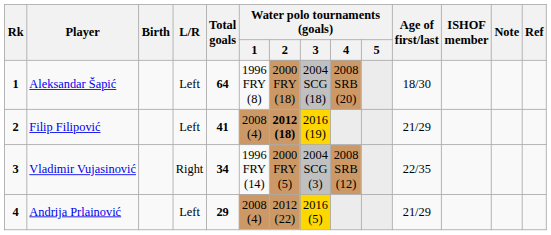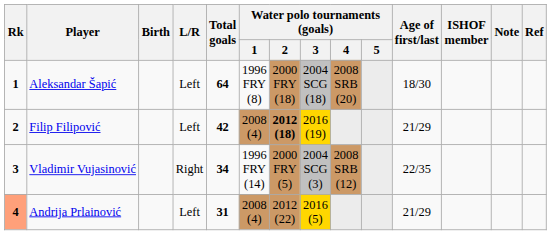 <table class="wikitable sortable" style="text-align: center; font-size: 90%; margin-left: 1em;">
 <tr>
 <th rowspan="2">Rk</th>
 <th rowspan="2">Player</th>
 <th rowspan="2">Birth</th>
 <th rowspan="2">L/R</th>
 <th rowspan="2">Total<br>goals</th>
 <th colspan="5">Water polo tournaments<br>(goals)</th>
 <th rowspan="2">Age of<br>first/last</th>
 <th rowspan="2">ISHOF<br>member</th>
 <th rowspan="2">Note</th>
 <th rowspan="2" class="unsortable">Ref</th>
 </tr>
 <tr>
 <th>1</th>
 <th style="width: 2em;" class="unsortable">2</th>
 <th style="width: 2em;" class="unsortable">3</th>
 <th style="width: 2em;" class="unsortable">4</th>
 <th style="width: 2em;" class="unsortable">5</th>
 </tr>
 <tr>
 <td><strong>1</strong></td>
 <td style="text-align: left;" data-sort-value="Šapić, Aleksandar"><a href='#'>Aleksandar Šapić</a></td>
 <td></td>
 <td>Left</td>
 <td><strong>64</strong></td>
 <td>1996<br>FRY<br>(8)</td>
 <td style="background-color: #cc9966;">2000<br>FRY<br>(18)</td>
 <td style="background-color: silver;">2004<br>SCG<br>(18)</td>
 <td style="background-color: #cc9966;">2008<br>SRB<br>(20)</td>
 <td style="background-color: #ececec;"></td>
 <td>18/30</td>
 <td></td>
 <td style="text-align: left;"></td>
 <td></td>
 </tr>
 <tr>
 <td><strong>2</strong></td>
 <td style="text-align: left;" data-sort-value="Filipović, Filip"><a href='#'>Filip Filipović</a></td>
 <td></td>
 <td>Left</td>
-<td><strong>41</strong></td>
+<td><strong>42</strong></td>
 <td style="background-color: #cc9966;">2008<br>(4)</td>
 <td style="background-color: #cc9966;"><strong>2012<br>(18)</strong></td>
 <td style="background-color: gold;">2016<br>(19)</td>
 <td style="background-color: #ececec;"></td>
 <td style="background-color: #ececec;"></td>
 <td>21/29</td>
 <td></td>
 <td style="text-align: left;"></td>
 <td></td>
 </tr>
 <tr>
 <td><strong>3</strong></td>
 <td style="text-align: left;" data-sort-value="Vujasinović, Vladimir"><a href='#'>Vladimir Vujasinović</a></td>
 <td></td>
 <td>Right</td>
 <td><strong>34</strong></td>
 <td>1996<br>FRY<br>(14)</td>
 <td style="background-color: #cc9966;">2000<br>FRY<br>(5)</td>
 <td style="background-color: silver;">2004<br>SCG<br>(3)</td>
 <td style="background-color: #cc9966;">2008<br>SRB<br>(12)</td>
 <td style="background-color: #ececec;"></td>
 <td>22/35</td>
 <td></td>
 <td style="text-align: left;"></td>
 <td></td>
 </tr>
 <tr>
-<td><strong>4</strong></td>
+<td style="background: lightsalmon;"><strong>4</strong></td>
 <td style="text-align: left;" data-sort-value="Prlainović, Andrija"><a href='#'>Andrija Prlainović</a></td>
 <td></td>
 <td>Left</td>
-<td><strong>29</strong></td>
+<td><strong>31</strong></td>
 <td style="background-color: #cc9966;">2008<br>(4)</td>
 <td style="background-color: #cc9966;">2012<br>(22)</td>
 <td style="background-color: gold;">2016<br>(5)</td>
 <td style="background-color: #ececec;"></td>
 <td style="background-color: #ececec;"></td>
 <td>21/29</td>
 <td></td>
 <td style="text-align: left;"></td>
 <td></td>
 </tr>
 </table>
